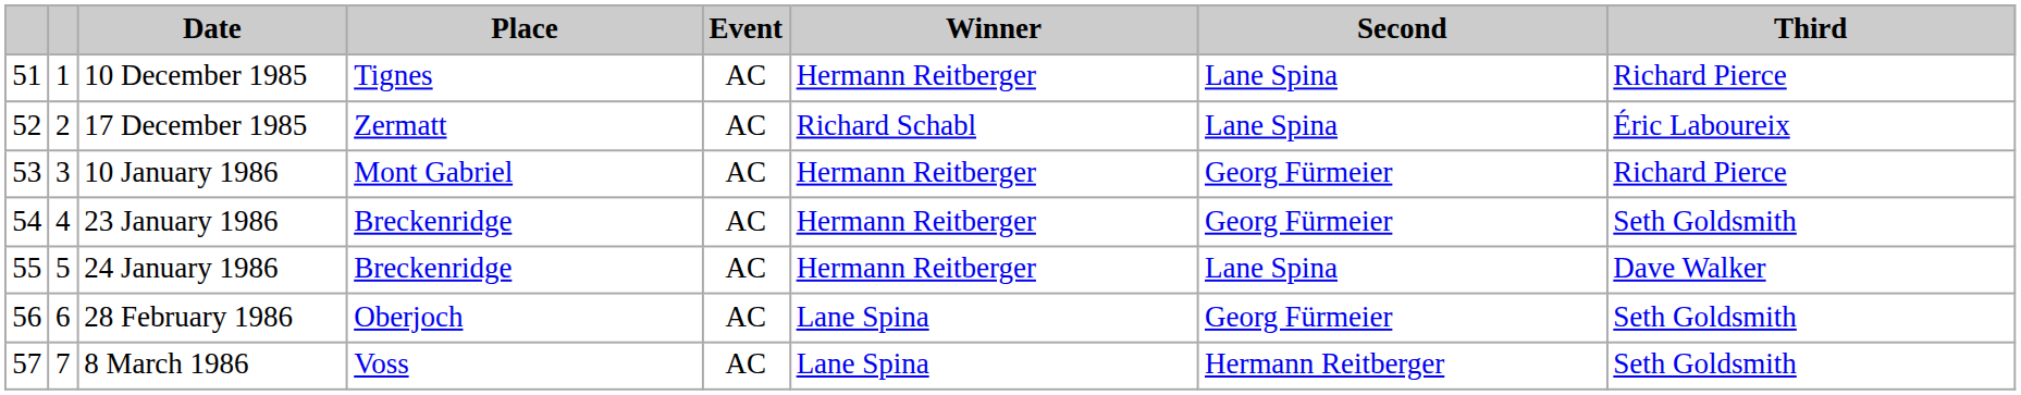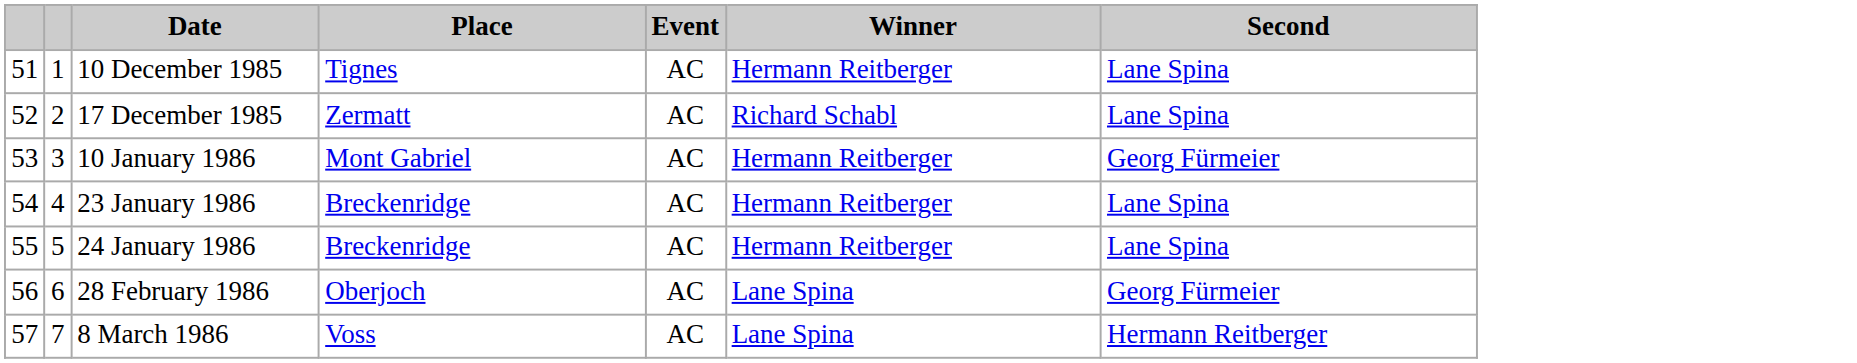 <table class="wikitable plainrowheaders" style="background:#fff; font-size:86%; line-height:16px; border:grey solid 1px; border-collapse:collapse;">
 <tr style="background:#ccc; text-align:center;">
 <th scope="col" style="background:#ccc; width=20 px;"></th>
 <th scope="col" style="background:#ccc; width=30 px;"></th>
 <th scope="col" style="background:#ccc; width:120px;">Date</th>
 <th scope="col" style="background:#ccc; width:160px;">Place</th>
 <th scope="col" style="background:#ccc; width:15px;">Event</th>
 <th scope="col" style="background:#ccc; width:185px;">Winner</th>
 <th scope="col" style="background:#ccc; width:185px;">Second</th>
-<th scope="col" style="background:#ccc; width:185px;">Third</th>
 </tr>
 <tr>
 <td align=center>51</td>
 <td align=center>1</td>
 <td>10 December 1985</td>
 <td> <a href='#'>Tignes</a></td>
 <td align=center>AC</td>
 <td> <a href='#'>Hermann Reitberger</a></td>
 <td> <a href='#'>Lane Spina</a></td>
-<td> <a href='#'>Richard Pierce</a></td>
 </tr>
 <tr>
 <td align=center>52</td>
 <td align=center>2</td>
 <td>17 December 1985</td>
 <td> <a href='#'>Zermatt</a></td>
 <td align=center>AC</td>
 <td> <a href='#'>Richard Schabl</a></td>
 <td> <a href='#'>Lane Spina</a></td>
-<td> <a href='#'>Éric Laboureix</a></td>
 </tr>
 <tr>
 <td align=center>53</td>
 <td align=center>3</td>
 <td>10 January 1986</td>
 <td> <a href='#'>Mont Gabriel</a></td>
 <td align=center>AC</td>
 <td> <a href='#'>Hermann Reitberger</a></td>
 <td> <a href='#'>Georg Fürmeier</a></td>
-<td> <a href='#'>Richard Pierce</a></td>
 </tr>
 <tr>
 <td align=center>54</td>
 <td align=center>4</td>
 <td>23 January 1986</td>
 <td> <a href='#'>Breckenridge</a></td>
 <td align=center>AC</td>
 <td> <a href='#'>Hermann Reitberger</a></td>
-<td> <a href='#'>Georg Fürmeier</a></td>
-<td> <a href='#'>Seth Goldsmith</a></td>
+<td> <a href='#'>Lane Spina</a></td>
 </tr>
 <tr>
 <td align=center>55</td>
 <td align=center>5</td>
 <td>24 January 1986</td>
 <td> <a href='#'>Breckenridge</a></td>
 <td align=center>AC</td>
 <td> <a href='#'>Hermann Reitberger</a></td>
 <td> <a href='#'>Lane Spina</a></td>
-<td> <a href='#'>Dave Walker</a></td>
 </tr>
 <tr>
 <td align=center>56</td>
 <td align=center>6</td>
 <td>28 February 1986</td>
 <td> <a href='#'>Oberjoch</a></td>
 <td align=center>AC</td>
 <td> <a href='#'>Lane Spina</a></td>
 <td> <a href='#'>Georg Fürmeier</a></td>
-<td> <a href='#'>Seth Goldsmith</a></td>
 </tr>
 <tr>
 <td align=center>57</td>
 <td align=center>7</td>
 <td>8 March 1986</td>
 <td> <a href='#'>Voss</a></td>
 <td align=center>AC</td>
 <td> <a href='#'>Lane Spina</a></td>
 <td> <a href='#'>Hermann Reitberger</a></td>
-<td> <a href='#'>Seth Goldsmith</a></td>
 </tr>
 </table>
